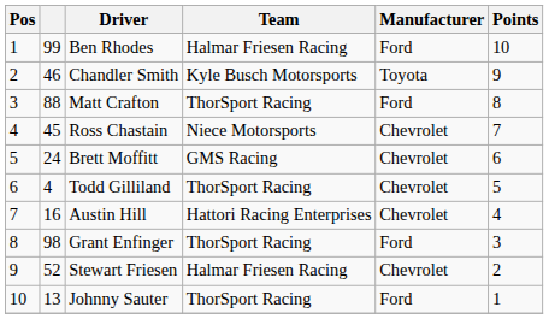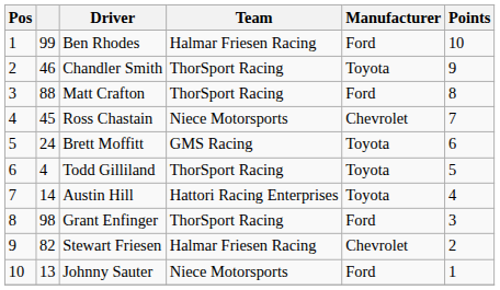 <table class="wikitable" style="font-size:98%">
 <tr>
 <th>Pos</th>
 <th></th>
 <th>Driver</th>
 <th>Team</th>
 <th>Manufacturer</th>
 <th>Points</th>
 </tr>
 <tr>
 <td>1</td>
 <td>99</td>
 <td>Ben Rhodes</td>
 <td>Halmar Friesen Racing</td>
 <td>Ford</td>
 <td>10</td>
 </tr>
 <tr>
 <td>2</td>
 <td>46</td>
 <td>Chandler Smith</td>
-<td>Kyle Busch Motorsports</td>
+<td>ThorSport Racing</td>
 <td>Toyota</td>
 <td>9</td>
 </tr>
 <tr>
 <td>3</td>
 <td>88</td>
 <td>Matt Crafton</td>
 <td>ThorSport Racing</td>
 <td>Ford</td>
 <td>8</td>
 </tr>
 <tr>
 <td>4</td>
 <td>45</td>
 <td>Ross Chastain</td>
 <td>Niece Motorsports</td>
 <td>Chevrolet</td>
 <td>7</td>
 </tr>
 <tr>
 <td>5</td>
 <td>24</td>
 <td>Brett Moffitt</td>
 <td>GMS Racing</td>
-<td>Chevrolet</td>
+<td>Toyota</td>
 <td>6</td>
 </tr>
 <tr>
 <td>6</td>
 <td>4</td>
 <td>Todd Gilliland</td>
 <td>ThorSport Racing</td>
-<td>Chevrolet</td>
+<td>Toyota</td>
 <td>5</td>
 </tr>
 <tr>
 <td>7</td>
-<td>16</td>
+<td>14</td>
 <td>Austin Hill</td>
 <td>Hattori Racing Enterprises</td>
-<td>Chevrolet</td>
+<td>Toyota</td>
 <td>4</td>
 </tr>
 <tr>
 <td>8</td>
 <td>98</td>
 <td>Grant Enfinger</td>
 <td>ThorSport Racing</td>
 <td>Ford</td>
 <td>3</td>
 </tr>
 <tr>
 <td>9</td>
-<td>52</td>
+<td>82</td>
 <td>Stewart Friesen</td>
 <td>Halmar Friesen Racing</td>
 <td>Chevrolet</td>
 <td>2</td>
 </tr>
 <tr>
 <td>10</td>
 <td>13</td>
 <td>Johnny Sauter</td>
-<td>ThorSport Racing</td>
+<td>Niece Motorsports</td>
 <td>Ford</td>
 <td>1</td>
 </tr>
 <tr>
 </tr>
 </table>
